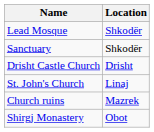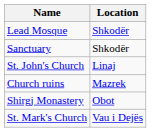 <table class="wikitable">
 <tr>
 <th>Name</th>
 <th>Location</th>
 </tr>
 <tr>
 <td><a href='#'>Lead Mosque</a></td>
 <td><a href='#'>Shkodër</a></td>
 </tr>
 <tr>
 <td><a href='#'>Sanctuary</a></td>
 <td>Shkodër</td>
 </tr>
 <tr>
-<td><a href='#'>Drisht Castle Church</a></td>
-<td><a href='#'>Drisht</a></td>
-</tr>
-<tr>
 <td><a href='#'>St. John's Church</a></td>
 <td><a href='#'>Linaj</a></td>
 </tr>
 <tr>
 <td><a href='#'>Church ruins</a></td>
 <td><a href='#'>Mazrek</a></td>
 </tr>
 <tr>
 <td><a href='#'>Shirgj Monastery</a></td>
 <td><a href='#'>Obot</a></td>
 </tr>
+<tr>
+<td><a href='#'>St. Mark's Church</a></td>
+<td><a href='#'>Vau i Dejës</a></td>
+</tr>
 </table>
